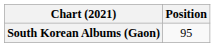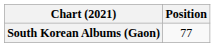 <table class="wikitable plainrowheaders" style="text-align:center">
 <tr>
 <th scope="col">Chart (2021)</th>
 <th scope="col">Position</th>
 </tr>
 <tr>
 <th scope="row">South Korean Albums (Gaon)</th>
-<td>95</td>
+<td>77</td>
 </tr>
 </table>
